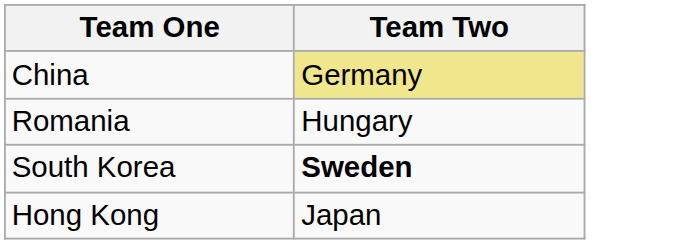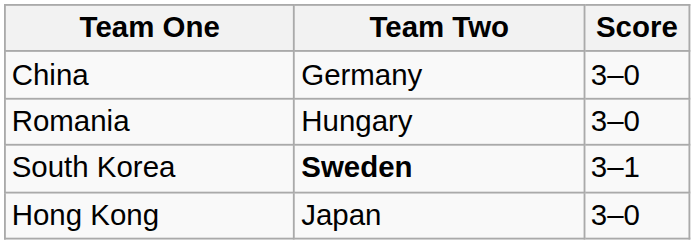 <table class="wikitable">
 <tr>
 <th width=150>Team One</th>
 <th width=150>Team Two</th>
+<th width=50>Score</th>
 </tr>
 <tr>
 <td>China</td>
-<td style="background: khaki;">Germany</td>
+<td>Germany</td>
+<td>3–0</td>
 </tr>
 <tr>
 <td>Romania</td>
 <td>Hungary</td>
+<td>3–0</td>
 </tr>
 <tr>
 <td>South Korea</td>
 <td><strong>Sweden</strong></td>
+<td>3–1</td>
 </tr>
 <tr>
 <td>Hong Kong</td>
 <td>Japan</td>
+<td>3–0</td>
 </tr>
 </table>
